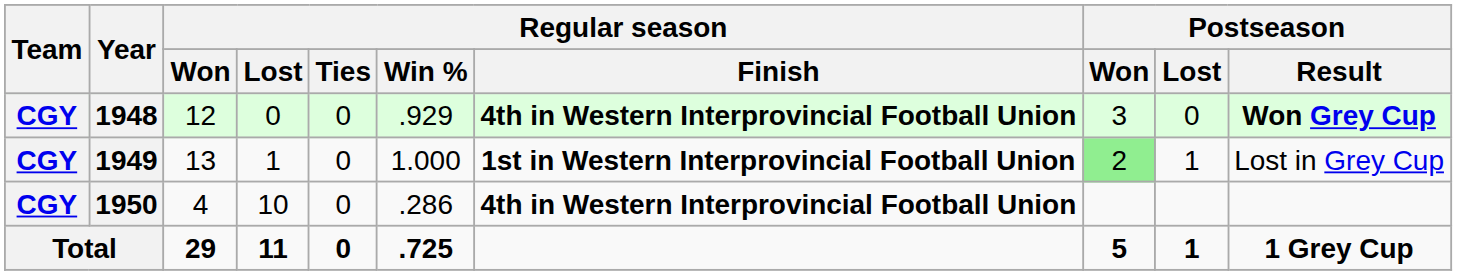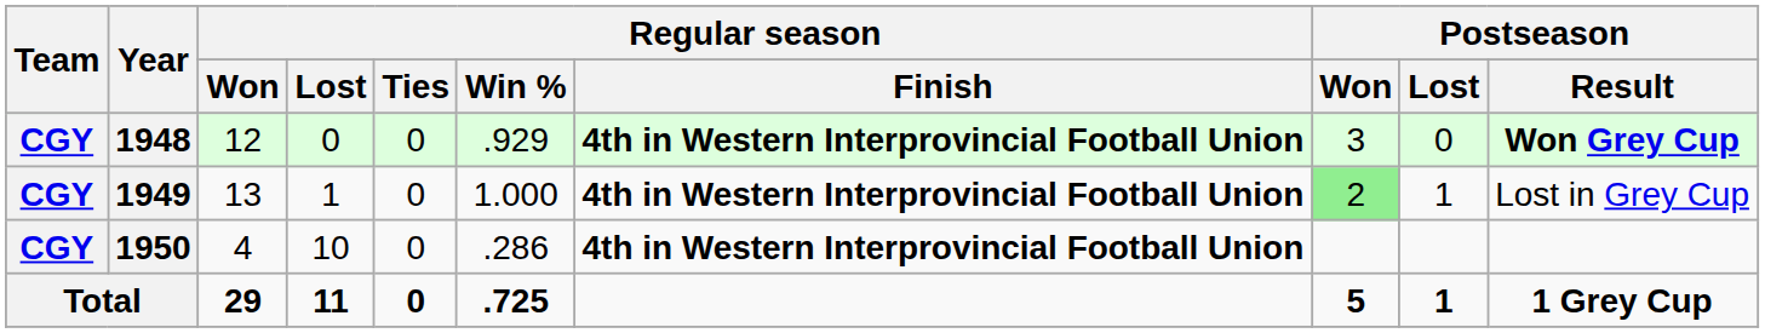 <table class="wikitable" style="font-size: 95%; text-align:center;">
 <tr>
 <th rowspan="2">Team</th>
 <th rowspan="2">Year</th>
 <th colspan="5">Regular season</th>
 <th colspan="4">Postseason</th>
 </tr>
 <tr>
 <th>Won</th>
 <th>Lost</th>
 <th>Ties</th>
 <th>Win %</th>
 <th>Finish</th>
 <th>Won</th>
 <th>Lost</th>
 <th>Result</th>
 </tr>
 <tr ! style="background:#dfd;">
 <th><a href='#'>CGY</a></th>
 <th>1948</th>
 <td>12</td>
 <td>0</td>
 <td>0</td>
 <td>.929</td>
 <td><strong>4th in Western Interprovincial Football Union</strong></td>
 <td>3</td>
 <td>0</td>
 <td><strong>Won <a href='#'>Grey Cup</a></strong></td>
 </tr>
 <tr>
 <th><a href='#'>CGY</a></th>
 <th>1949</th>
 <td>13</td>
 <td>1</td>
 <td>0</td>
 <td>1.000</td>
-<td><strong>1st in Western Interprovincial Football Union</strong></td>
+<td><strong>4th in Western Interprovincial Football Union</strong></td>
 <td style="background: lightgreen;">2</td>
 <td>1</td>
 <td>Lost in <a href='#'>Grey Cup</a></td>
 </tr>
 <tr>
 <th><a href='#'>CGY</a></th>
 <th>1950</th>
 <td>4</td>
 <td>10</td>
 <td>0</td>
 <td>.286</td>
 <td><strong>4th in Western Interprovincial Football Union</strong></td>
 <td></td>
 <td></td>
 <td></td>
 </tr>
 <tr>
 <th colspan="2"><strong>Total</strong></th>
 <td><strong>29</strong></td>
 <td><strong>11</strong></td>
 <td><strong>0</strong></td>
 <td><strong>.725</strong></td>
 <td></td>
 <td><strong>5</strong></td>
 <td><strong>1</strong></td>
 <td><strong>1 Grey Cup</strong></td>
 </tr>
 </table>
